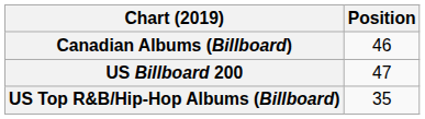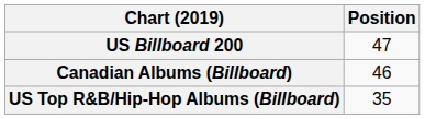 <table class="wikitable sortable plainrowheaders" style="text-align:center">
 <tr>
 <th scope="col">Chart (2019)</th>
 <th scope="col">Position</th>
 </tr>
 <tr>
+<th scope="row">US <em>Billboard</em> 200</th>
+<td>47</td>
+</tr>
+<tr>
 <th scope="row">Canadian Albums (<em>Billboard</em>)</th>
 <td>46</td>
-</tr>
-<tr>
-<th scope="row">US <em>Billboard</em> 200</th>
-<td>47</td>
 </tr>
 <tr>
 <th scope="row">US Top R&B/Hip-Hop Albums (<em>Billboard</em>)</th>
 <td>35</td>
 </tr>
 </table>
